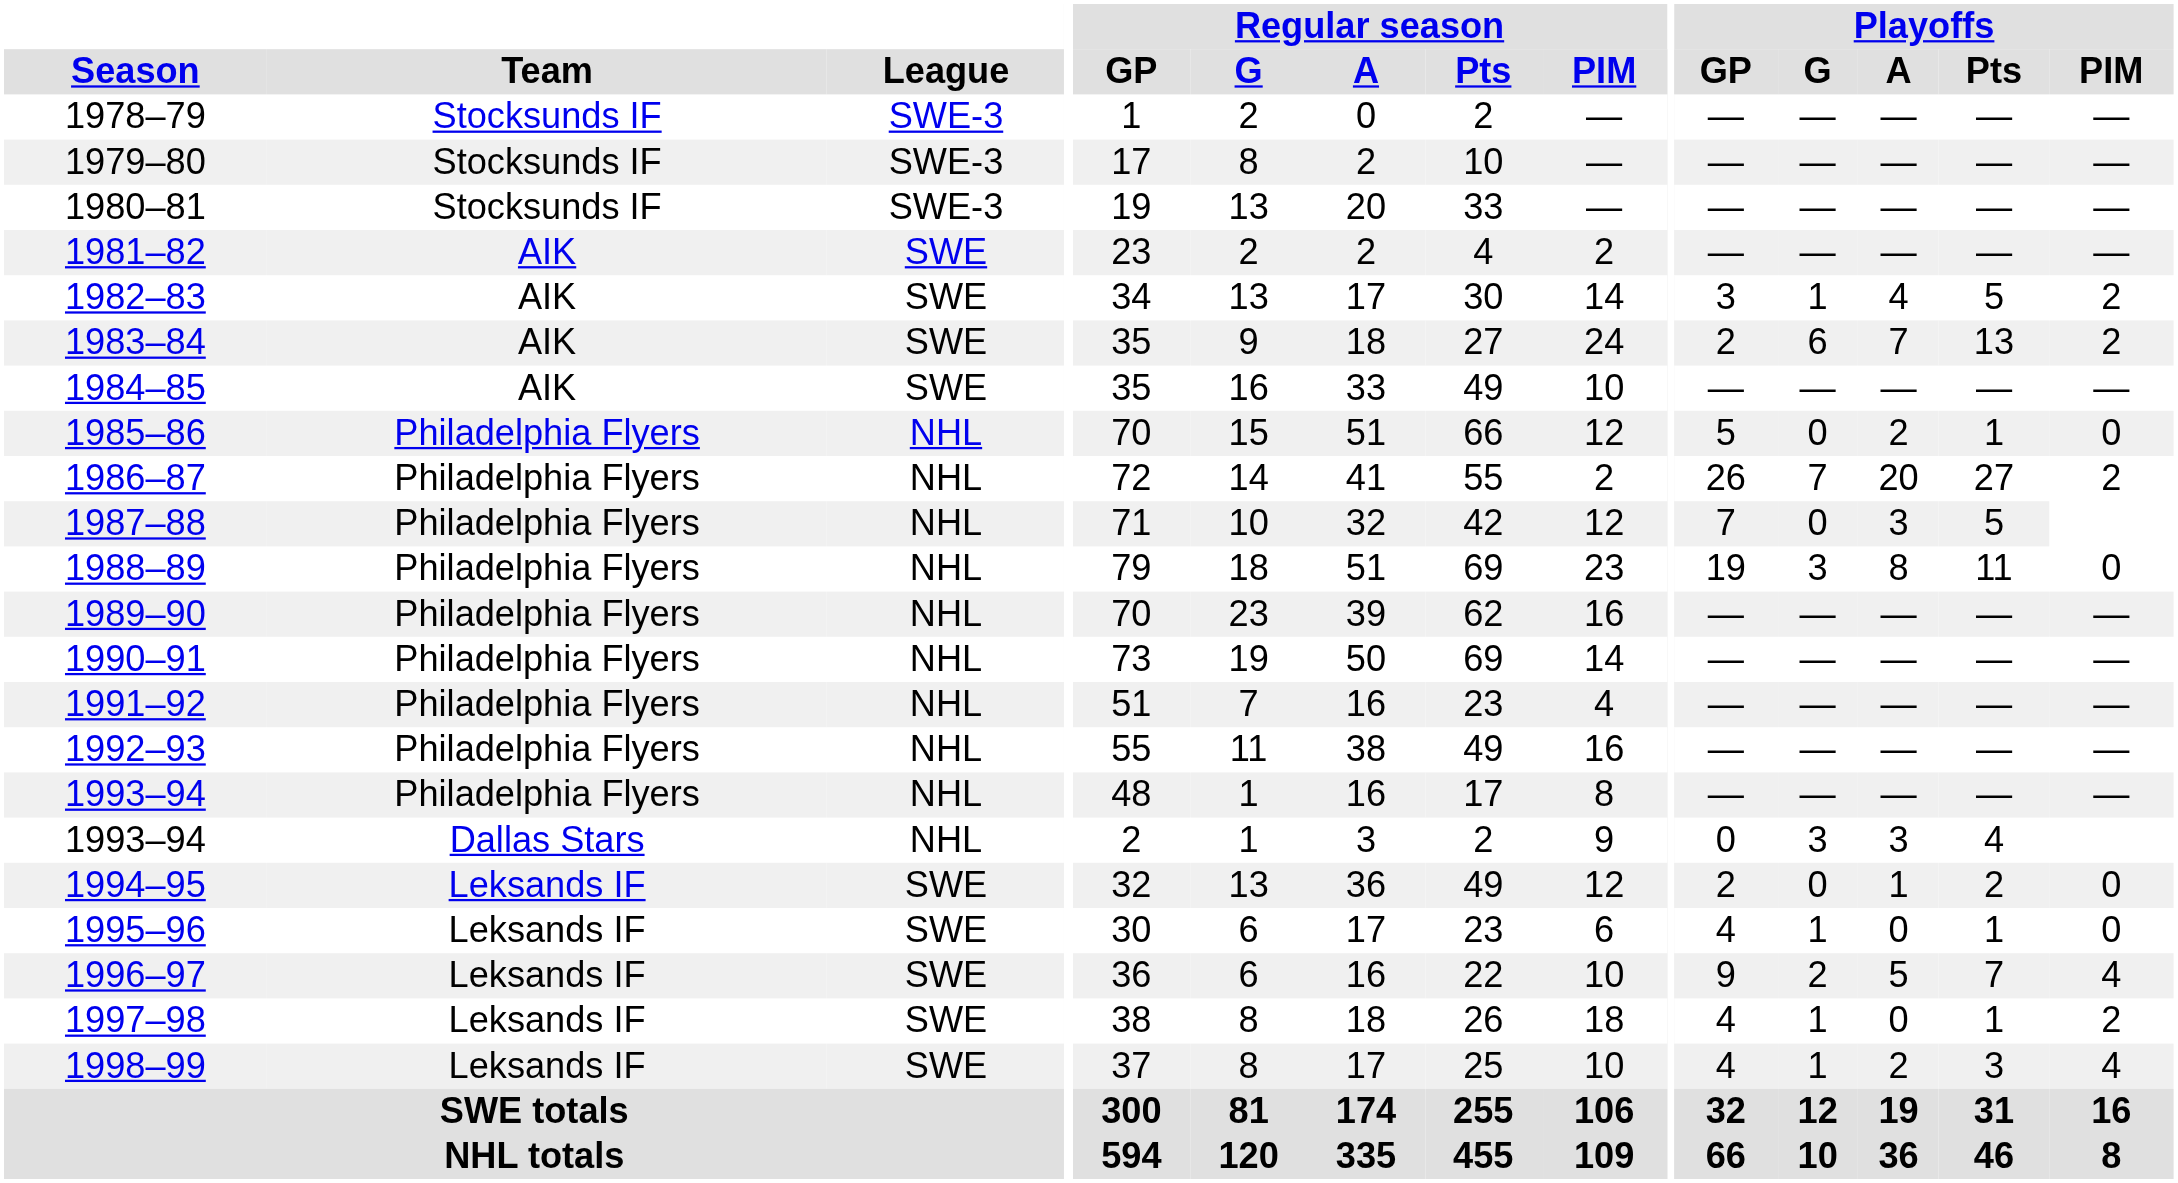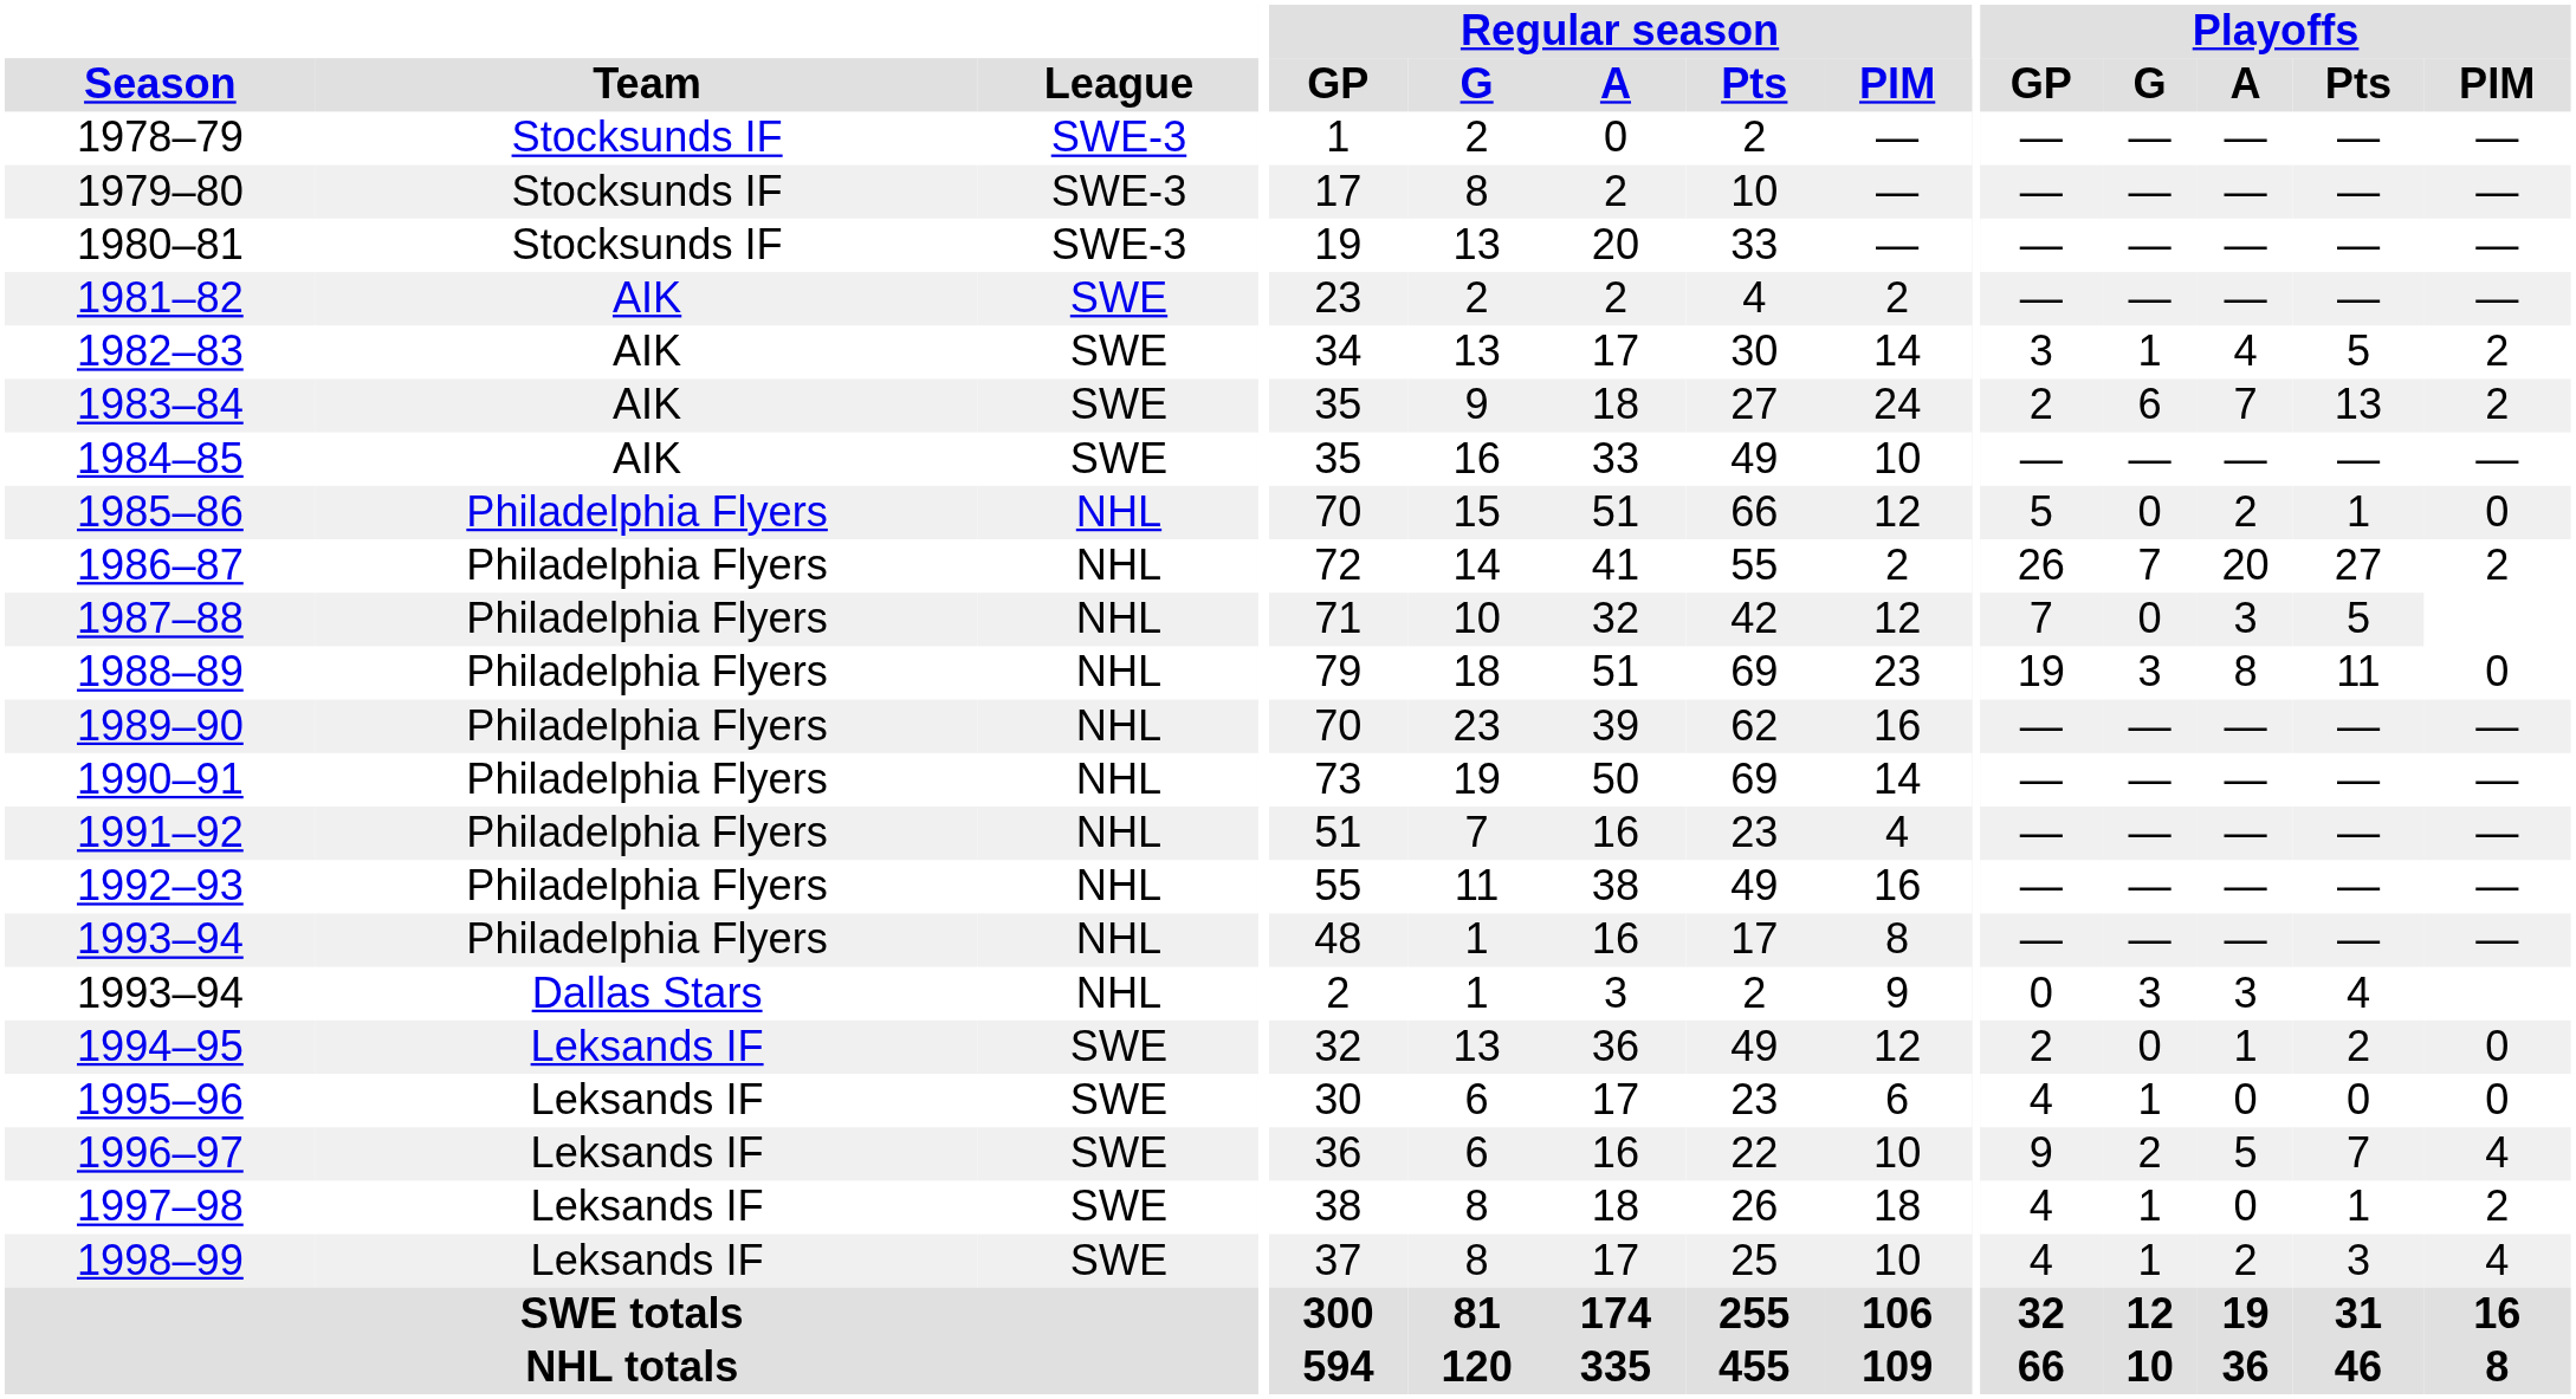 <table border="0" cellpadding="1" cellspacing="0" style="text-align:center; width:60em">
 <tr bgcolor="#e0e0e0">
 <th colspan="3" bgcolor="#ffffff"></th>
 <th rowspan="100" bgcolor="#ffffff"></th>
 <th colspan="5"><a href='#'>Regular season</a></th>
 <th rowspan="100" bgcolor="#ffffff"></th>
 <th colspan="5"><a href='#'>Playoffs</a></th>
 </tr>
 <tr bgcolor="#e0e0e0">
 <th><a href='#'>Season</a></th>
 <th>Team</th>
 <th>League</th>
 <th>GP</th>
 <th><a href='#'>G</a></th>
 <th><a href='#'>A</a></th>
 <th><a href='#'>Pts</a></th>
 <th><a href='#'>PIM</a></th>
 <th>GP</th>
 <th>G</th>
 <th>A</th>
 <th>Pts</th>
 <th>PIM</th>
 </tr>
 <tr>
 <td>1978–79</td>
 <td><a href='#'>Stocksunds IF</a></td>
 <td><a href='#'>SWE-3</a></td>
 <td>1</td>
 <td>2</td>
 <td>0</td>
 <td>2</td>
 <td>—</td>
 <td>—</td>
 <td>—</td>
 <td>—</td>
 <td>—</td>
 <td>—</td>
 </tr>
 <tr bgcolor="#f0f0f0">
 <td>1979–80</td>
 <td>Stocksunds IF</td>
 <td>SWE-3</td>
 <td>17</td>
 <td>8</td>
 <td>2</td>
 <td>10</td>
 <td>—</td>
 <td>—</td>
 <td>—</td>
 <td>—</td>
 <td>—</td>
 <td>—</td>
 </tr>
 <tr>
 <td>1980–81</td>
 <td>Stocksunds IF</td>
 <td>SWE-3</td>
 <td>19</td>
 <td>13</td>
 <td>20</td>
 <td>33</td>
 <td>—</td>
 <td>—</td>
 <td>—</td>
 <td>—</td>
 <td>—</td>
 <td>—</td>
 </tr>
 <tr bgcolor="#f0f0f0">
 <td><a href='#'>1981–82</a></td>
 <td><a href='#'>AIK</a></td>
 <td><a href='#'>SWE</a></td>
 <td>23</td>
 <td>2</td>
 <td>2</td>
 <td>4</td>
 <td>2</td>
 <td>—</td>
 <td>—</td>
 <td>—</td>
 <td>—</td>
 <td>—</td>
 </tr>
 <tr>
 <td><a href='#'>1982–83</a></td>
 <td>AIK</td>
 <td>SWE</td>
 <td>34</td>
 <td>13</td>
 <td>17</td>
 <td>30</td>
 <td>14</td>
 <td>3</td>
 <td>1</td>
 <td>4</td>
 <td>5</td>
 <td>2</td>
 </tr>
 <tr bgcolor="#f0f0f0">
 <td><a href='#'>1983–84</a></td>
 <td>AIK</td>
 <td>SWE</td>
 <td>35</td>
 <td>9</td>
 <td>18</td>
 <td>27</td>
 <td>24</td>
 <td>2</td>
 <td>6</td>
 <td>7</td>
 <td>13</td>
 <td>2</td>
 </tr>
 <tr>
 <td><a href='#'>1984–85</a></td>
 <td>AIK</td>
 <td>SWE</td>
 <td>35</td>
 <td>16</td>
 <td>33</td>
 <td>49</td>
 <td>10</td>
 <td>—</td>
 <td>—</td>
 <td>—</td>
 <td>—</td>
 <td>—</td>
 </tr>
 <tr bgcolor="#f0f0f0">
 <td><a href='#'>1985–86</a></td>
 <td><a href='#'>Philadelphia Flyers</a></td>
 <td><a href='#'>NHL</a></td>
 <td>70</td>
 <td>15</td>
 <td>51</td>
 <td>66</td>
 <td>12</td>
 <td>5</td>
 <td>0</td>
 <td>2</td>
 <td>1</td>
 <td>0</td>
 </tr>
 <tr>
 <td><a href='#'>1986–87</a></td>
 <td>Philadelphia Flyers</td>
 <td>NHL</td>
 <td>72</td>
 <td>14</td>
 <td>41</td>
 <td>55</td>
 <td>2</td>
 <td>26</td>
 <td>7</td>
 <td>20</td>
 <td>27</td>
 <td>2</td>
 </tr>
 <tr bgcolor="#f0f0f0">
 <td><a href='#'>1987–88</a></td>
 <td>Philadelphia Flyers</td>
 <td>NHL</td>
 <td>71</td>
 <td>10</td>
 <td>32</td>
 <td>42</td>
 <td>12</td>
 <td>7</td>
 <td>0</td>
 <td 3>3</td>
 <td>5</td>
 </tr>
 <tr>
 <td><a href='#'>1988–89</a></td>
 <td>Philadelphia Flyers</td>
 <td>NHL</td>
 <td>79</td>
 <td>18</td>
 <td>51</td>
 <td>69</td>
 <td>23</td>
 <td>19</td>
 <td>3</td>
 <td>8</td>
 <td>11</td>
 <td>0</td>
 </tr>
 <tr bgcolor="#f0f0f0">
 <td><a href='#'>1989–90</a></td>
 <td>Philadelphia Flyers</td>
 <td>NHL</td>
 <td>70</td>
 <td>23</td>
 <td>39</td>
 <td>62</td>
 <td>16</td>
 <td>—</td>
 <td>—</td>
 <td>—</td>
 <td>—</td>
 <td>—</td>
 </tr>
 <tr>
 <td><a href='#'>1990–91</a></td>
 <td>Philadelphia Flyers</td>
 <td>NHL</td>
 <td>73</td>
 <td>19</td>
 <td>50</td>
 <td>69</td>
 <td>14</td>
 <td>—</td>
 <td>—</td>
 <td>—</td>
 <td>—</td>
 <td>—</td>
 </tr>
 <tr bgcolor="#f0f0f0">
 <td><a href='#'>1991–92</a></td>
 <td>Philadelphia Flyers</td>
 <td>NHL</td>
 <td>51</td>
 <td>7</td>
 <td>16</td>
 <td>23</td>
 <td>4</td>
 <td>—</td>
 <td>—</td>
 <td>—</td>
 <td>—</td>
 <td>—</td>
 </tr>
 <tr>
 <td><a href='#'>1992–93</a></td>
 <td>Philadelphia Flyers</td>
 <td>NHL</td>
 <td>55</td>
 <td>11</td>
 <td>38</td>
 <td>49</td>
 <td>16</td>
 <td>—</td>
 <td>—</td>
 <td>—</td>
 <td>—</td>
 <td>—</td>
 </tr>
 <tr bgcolor="#f0f0f0">
 <td><a href='#'>1993–94</a></td>
 <td>Philadelphia Flyers</td>
 <td>NHL</td>
 <td>48</td>
 <td>1</td>
 <td>16</td>
 <td>17</td>
 <td>8</td>
 <td>—</td>
 <td>—</td>
 <td>—</td>
 <td>—</td>
 <td>—</td>
 </tr>
 <tr>
 <td>1993–94</td>
 <td><a href='#'>Dallas Stars</a></td>
 <td>NHL</td>
 <td 5>2</td>
 <td>1</td>
 <td>3</td>
 <td>2</td>
 <td>9</td>
 <td>0</td>
 <td>3</td>
 <td>3</td>
 <td>4</td>
 </tr>
 <tr bgcolor="#f0f0f0">
 <td><a href='#'>1994–95</a></td>
 <td><a href='#'>Leksands IF</a></td>
 <td>SWE</td>
 <td>32</td>
 <td>13</td>
 <td>36</td>
 <td>49</td>
 <td>12</td>
 <td>2</td>
 <td>0</td>
 <td>1</td>
 <td>2</td>
 <td>0</td>
 </tr>
 <tr>
 <td><a href='#'>1995–96</a></td>
 <td>Leksands IF</td>
 <td>SWE</td>
 <td>30</td>
 <td>6</td>
 <td>17</td>
 <td>23</td>
 <td>6</td>
 <td>4</td>
 <td>1</td>
 <td>0</td>
-<td>1</td>
+<td>0</td>
 <td>0</td>
 </tr>
 <tr bgcolor="#f0f0f0">
 <td><a href='#'>1996–97</a></td>
 <td>Leksands IF</td>
 <td>SWE</td>
 <td>36</td>
 <td>6</td>
 <td>16</td>
 <td>22</td>
 <td>10</td>
 <td>9</td>
 <td>2</td>
 <td>5</td>
 <td>7</td>
 <td>4</td>
 </tr>
 <tr>
 <td><a href='#'>1997–98</a></td>
 <td>Leksands IF</td>
 <td>SWE</td>
 <td>38</td>
 <td>8</td>
 <td>18</td>
 <td>26</td>
 <td>18</td>
 <td>4</td>
 <td>1</td>
 <td>0</td>
 <td>1</td>
 <td>2</td>
 </tr>
 <tr bgcolor="#f0f0f0">
 <td><a href='#'>1998–99</a></td>
 <td>Leksands IF</td>
 <td>SWE</td>
 <td>37</td>
 <td>8</td>
 <td>17</td>
 <td>25</td>
 <td>10</td>
 <td>4</td>
 <td>1</td>
 <td>2</td>
 <td>3</td>
 <td>4</td>
 </tr>
 <tr bgcolor="#e0e0e0">
 <th colspan="3">SWE totals</th>
 <th>300</th>
 <th>81</th>
 <th>174</th>
 <th>255</th>
 <th>106</th>
 <th>32</th>
 <th>12</th>
 <th>19</th>
 <th>31</th>
 <th>16</th>
 </tr>
 <tr bgcolor="#e0e0e0">
 <th colspan="3">NHL totals</th>
 <th>594</th>
 <th>120</th>
 <th>335</th>
 <th>455</th>
 <th>109</th>
 <th>66</th>
 <th>10</th>
 <th>36</th>
 <th>46</th>
 <th>8</th>
 </tr>
 </table>
